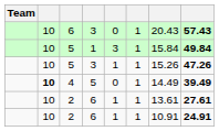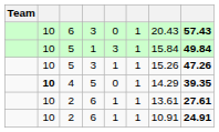 <table class="wikitable" style="text-align:center;">
 <tr>
 <th>Team</th>
 <th style="width:25px"></th>
 <th style="width:25px"></th>
 <th style="width:25px"></th>
 <th style="width:25px"></th>
 <th style="width:25px"></th>
 <th style="width:40px"></th>
 <th style="width:40px"></th>
 </tr>
 <tr style="background:#cfc">
 <td style="text-align:left;"></td>
 <td>10</td>
 <td>6</td>
 <td>3</td>
 <td>0</td>
 <td>1</td>
 <td>20.43</td>
 <td><strong>57.43</strong></td>
 </tr>
 <tr style="background:#cfc">
 <td style="text-align:left;"></td>
 <td>10</td>
 <td>5</td>
 <td>1</td>
 <td>3</td>
 <td>1</td>
 <td>15.84</td>
 <td><strong>49.84</strong></td>
 </tr>
 <tr>
 <td style="text-align:left;"></td>
 <td>10</td>
 <td>5</td>
 <td>3</td>
 <td>1</td>
 <td>1</td>
 <td>15.26</td>
 <td><strong>47.26</strong></td>
 </tr>
 <tr>
 <td style="text-align:left;"></td>
 <td><strong>10</strong></td>
 <td>4</td>
 <td>5</td>
 <td>0</td>
 <td>1</td>
-<td>14.49</td>
-<td><strong>39.49</strong></td>
+<td>14.29</td>
+<td><strong>39.35</strong></td>
 </tr>
 <tr>
 <td style="text-align:left;"></td>
 <td>10</td>
 <td>2</td>
 <td>6</td>
 <td>1</td>
 <td>1</td>
 <td>13.61</td>
 <td><strong>27.61</strong></td>
 </tr>
 <tr>
 <td style="text-align:left;"></td>
 <td>10</td>
 <td>2</td>
 <td>6</td>
 <td>1</td>
 <td>1</td>
 <td>10.91</td>
 <td><strong>24.91</strong></td>
 </tr>
 </table>
